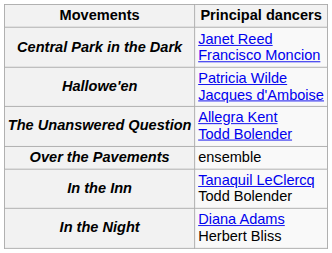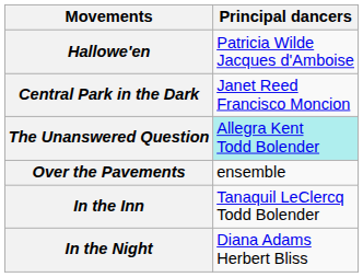 <table class="wikitable">
 <tr>
 <th>Movements</th>
 <th>Principal dancers</th>
 </tr>
 <tr>
+<th><em>Hallowe'en</em></th>
+<td><a href='#'>Patricia Wilde</a><br><a href='#'>Jacques d'Amboise</a></td>
+</tr>
+<tr>
 <th><em>Central Park in the Dark</em></th>
 <td><a href='#'>Janet Reed</a><br><a href='#'>Francisco Moncion</a></td>
 </tr>
 <tr>
-<th><em>Hallowe'en</em></th>
-<td><a href='#'>Patricia Wilde</a><br><a href='#'>Jacques d'Amboise</a></td>
-</tr>
-<tr>
 <th><em>The Unanswered Question</em></th>
-<td><a href='#'>Allegra Kent</a><br><a href='#'>Todd Bolender</a></td>
+<td style="background: paleturquoise;"><a href='#'>Allegra Kent</a><br><a href='#'>Todd Bolender</a></td>
 </tr>
 <tr>
 <th><em>Over the Pavements</em></th>
 <td>ensemble</td>
 </tr>
 <tr>
 <th><em>In the Inn</em></th>
 <td><a href='#'>Tanaquil LeClercq</a><br>Todd Bolender</td>
 </tr>
 <tr>
 <th><em>In the Night</em></th>
 <td><a href='#'>Diana Adams</a><br>Herbert Bliss</td>
 </tr>
 </table>
